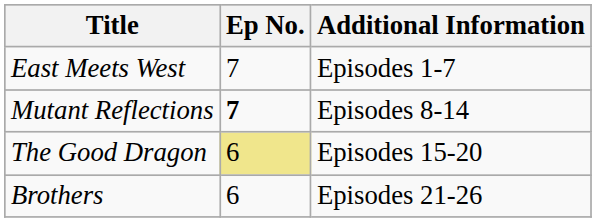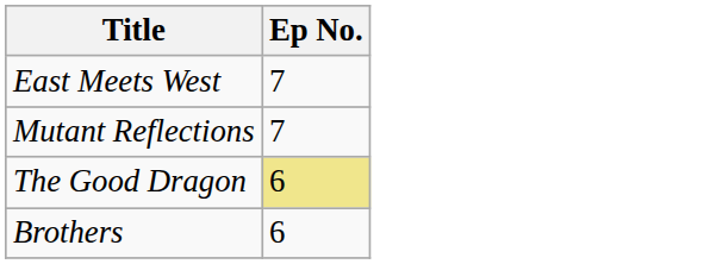 <table class="wikitable">
 <tr>
 <th>Title</th>
 <th>Ep No.</th>
-<th>Additional Information</th>
 </tr>
 <tr>
 <td><em>East Meets West</em></td>
 <td>7</td>
-<td>Episodes 1-7</td>
 </tr>
 <tr>
 <td><em>Mutant Reflections</em></td>
-<td><strong>7</strong></td>
-<td>Episodes 8-14</td>
+<td>7</td>
 </tr>
 <tr>
 <td><em>The Good Dragon</em></td>
 <td style="background: khaki;">6</td>
-<td>Episodes 15-20</td>
 </tr>
 <tr>
 <td><em>Brothers</em></td>
 <td>6</td>
-<td>Episodes 21-26</td>
 </tr>
 </table>
